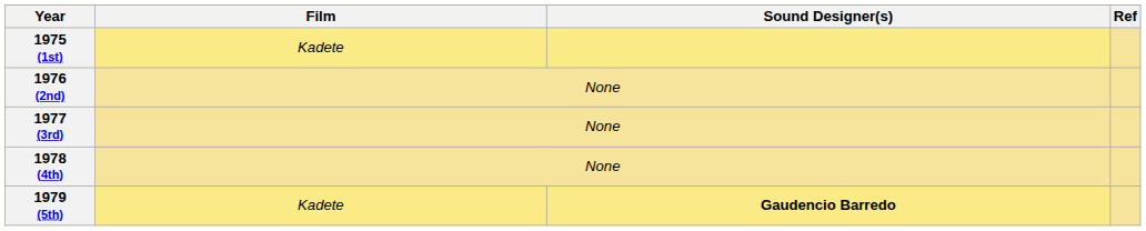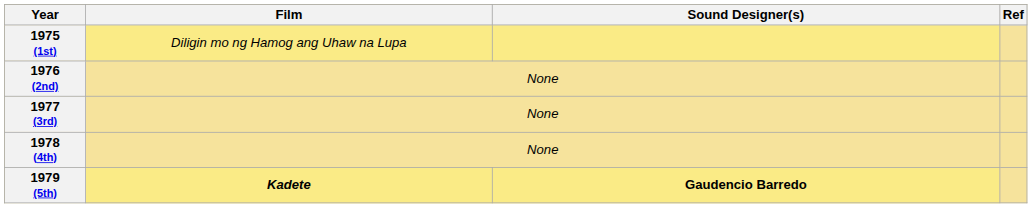 <table class="wikitable" rowspan=2 style="text-align: center; background: #f6e39c">
 <tr style="background:#bebebe;">
 <th scope="col" style="width:8%;">Year</th>
 <th scope="col" style="width:40%;">Film</th>
 <th scope="col" style="width:50%;">Sound Designer(s)</th>
 <th scope="col" style="width:2%;">Ref</th>
 </tr>
 <tr>
 <th scope="row" style="text-align:center">1975 <br><small><a href='#'>(1st)</a> </small></th>
-<td style="background:#FAEB86"><em>Kadete</em></td>
+<td style="background:#FAEB86"><em>Diligin mo ng Hamog ang Uhaw na Lupa</em></td>
 <td style="background:#FAEB86"></td>
 <td></td>
 </tr>
 <tr>
 <th scope="row" style="text-align:center">1976 <br><small><a href='#'>(2nd)</a> </small></th>
 <td colspan=2><em>None</em></td>
 <td></td>
 </tr>
 <tr>
 <th scope="row" style="text-align:center">1977 <br><small><a href='#'>(3rd)</a> </small></th>
 <td colspan=2><em>None</em></td>
 <td></td>
 </tr>
 <tr>
 <th scope="row" style="text-align:center">1978 <br><small><a href='#'>(4th)</a> </small></th>
 <td colspan=2><em>None</em></td>
 <td></td>
 </tr>
 <tr>
 <th scope="row" style="text-align:center">1979 <br><small><a href='#'>(5th)</a> </small></th>
-<td style="background:#FAEB86"><em>Kadete</em></td>
+<td style="background:#FAEB86"><strong><em>Kadete</em></strong></td>
 <td style="background:#FAEB86"><strong>Gaudencio Barredo</strong></td>
 <td></td>
 </tr>
 </table>
